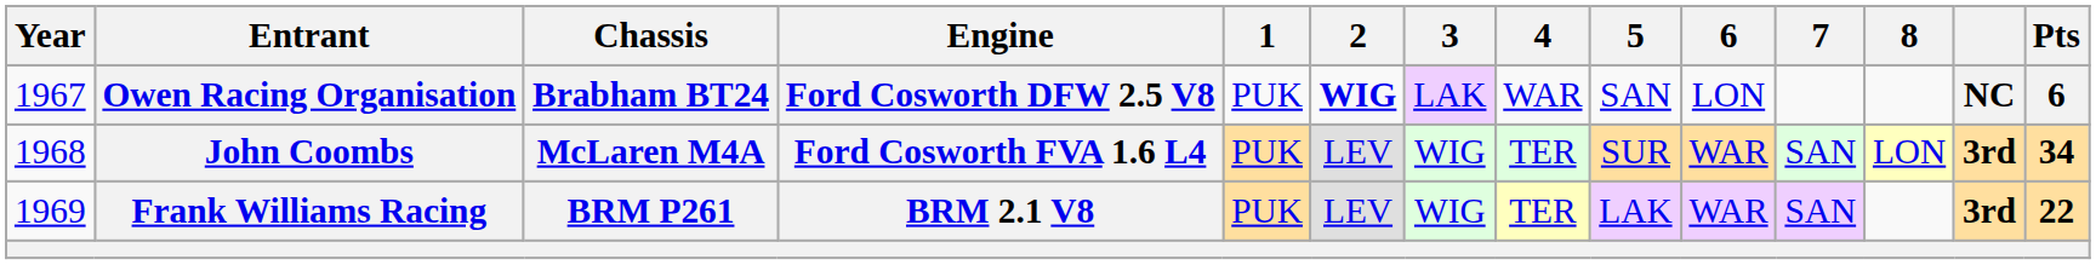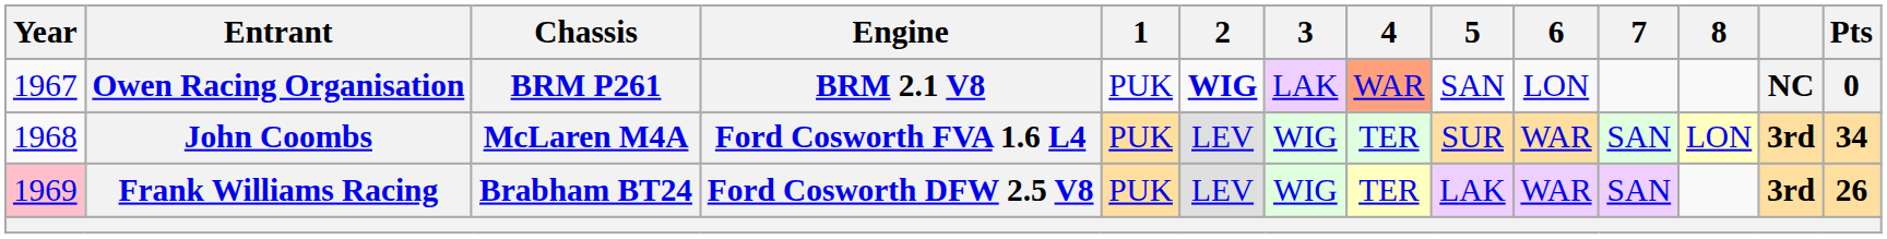 <table class="wikitable" style="text-align:center; font-size:90%">
 <tr>
 <th>Year</th>
 <th>Entrant</th>
 <th>Chassis</th>
 <th>Engine</th>
 <th>1</th>
 <th>2</th>
 <th>3</th>
 <th>4</th>
 <th>5</th>
 <th>6</th>
 <th>7</th>
 <th>8</th>
 <th></th>
 <th>Pts</th>
 </tr>
 <tr>
 <td><a href='#'>1967</a></td>
 <th><a href='#'>Owen Racing Organisation</a></th>
-<th><a href='#'>Brabham BT24</a></th>
-<th><a href='#'>Ford Cosworth DFW</a> 2.5 <a href='#'>V8</a></th>
+<th><a href='#'>BRM P261</a></th>
+<th><a href='#'>BRM</a> 2.1 <a href='#'>V8</a></th>
 <td><a href='#'>PUK</a></td>
 <td><strong><a href='#'>WIG</a></strong></td>
 <td style="background:#EFCFFF;"><a href='#'>LAK</a><br></td>
-<td><a href='#'>WAR</a></td>
+<td style="background: lightsalmon;"><a href='#'>WAR</a></td>
 <td><a href='#'>SAN</a></td>
 <td><a href='#'>LON</a></td>
 <td></td>
 <td></td>
 <th>NC</th>
-<th>6</th>
+<th>0</th>
 </tr>
 <tr>
 <td><a href='#'>1968</a></td>
 <th><a href='#'>John Coombs</a></th>
 <th><a href='#'>McLaren M4A</a></th>
 <th><a href='#'>Ford Cosworth FVA</a> 1.6 <a href='#'>L4</a></th>
 <td style="background:#FFDF9F;"><a href='#'>PUK</a><br></td>
 <td style="background:#DFDFDF;"><a href='#'>LEV</a><br></td>
 <td style="background:#DFFFDF;"><a href='#'>WIG</a><br></td>
 <td style="background:#DFFFDF;"><a href='#'>TER</a><br></td>
 <td style="background:#FFDF9F;"><a href='#'>SUR</a><br></td>
 <td style="background:#FFDF9F;"><a href='#'>WAR</a><br></td>
 <td style="background:#DFFFDF;"><a href='#'>SAN</a><br></td>
 <td style="background:#FFFFBF;"><a href='#'>LON</a><br></td>
 <th style="background:#FFDF9F;">3rd</th>
 <th style="background:#FFDF9F;">34</th>
 </tr>
 <tr>
-<td><a href='#'>1969</a></td>
+<td style="background: pink;"><a href='#'>1969</a></td>
 <th><a href='#'>Frank Williams Racing</a></th>
-<th><a href='#'>BRM P261</a></th>
-<th><a href='#'>BRM</a> 2.1 <a href='#'>V8</a></th>
+<th><a href='#'>Brabham BT24</a></th>
+<th><a href='#'>Ford Cosworth DFW</a> 2.5 <a href='#'>V8</a></th>
 <td style="background:#FFDF9F;"><a href='#'>PUK</a><br></td>
 <td style="background:#DFDFDF;"><a href='#'>LEV</a><br></td>
 <td style="background:#DFFFDF;"><a href='#'>WIG</a><br></td>
 <td style="background:#FFFFBF;"><a href='#'>TER</a><br></td>
 <td style="background:#EFCFFF;"><a href='#'>LAK</a><br></td>
 <td style="background:#EFCFFF;"><a href='#'>WAR</a><br></td>
 <td style="background:#EFCFFF;"><a href='#'>SAN</a><br></td>
 <td></td>
 <th style="background:#FFDF9F;">3rd</th>
-<th style="background:#FFDF9F;">22</th>
+<th style="background:#FFDF9F;">26</th>
 </tr>
 <tr>
 <th colspan=14></th>
 </tr>
 </table>
